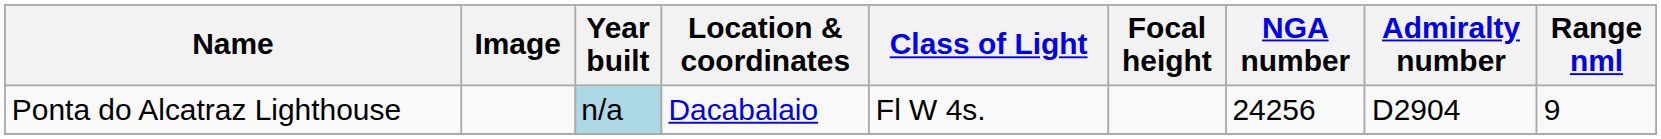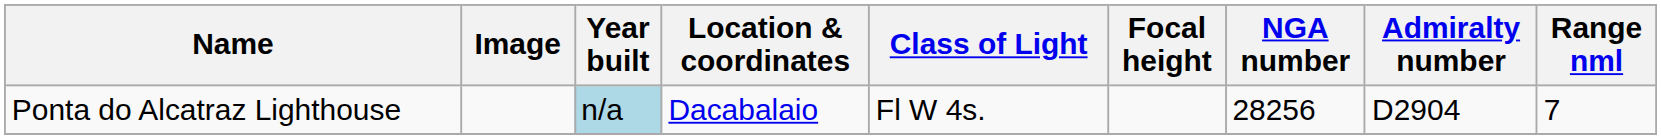 <table class="wikitable sortable" style="width:100%">
 <tr>
 <th>Name</th>
 <th>Image</th>
 <th>Year<br>built</th>
 <th>Location &<br> coordinates</th>
 <th><a href='#'>Class of Light</a><br></th>
 <th>Focal<br>height<br></th>
 <th><a href='#'>NGA</a><br>number<br></th>
 <th><a href='#'>Admiralty</a><br>number<br></th>
 <th>Range<br><a href='#'>nml</a><br></th>
 </tr>
 <tr>
 <td>Ponta do Alcatraz Lighthouse</td>
 <td></td>
 <td style="background: lightblue;">n/a</td>
 <td><a href='#'>Dacabalaio</a><br></td>
 <td>Fl W 4s.</td>
 <td></td>
-<td>24256</td>
+<td>28256</td>
 <td>D2904</td>
-<td>9</td>
+<td>7</td>
 </tr>
 <tr>
 </tr>
 </table>
